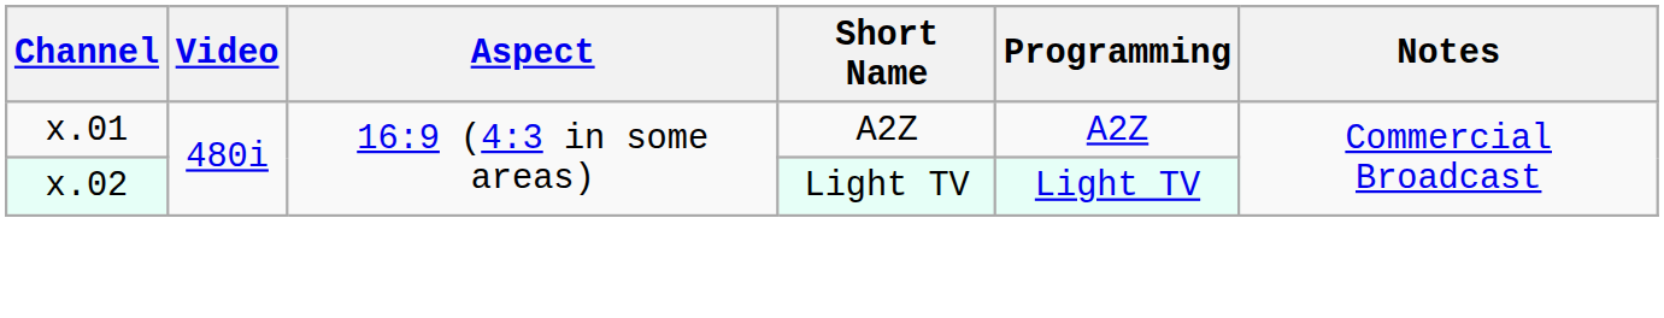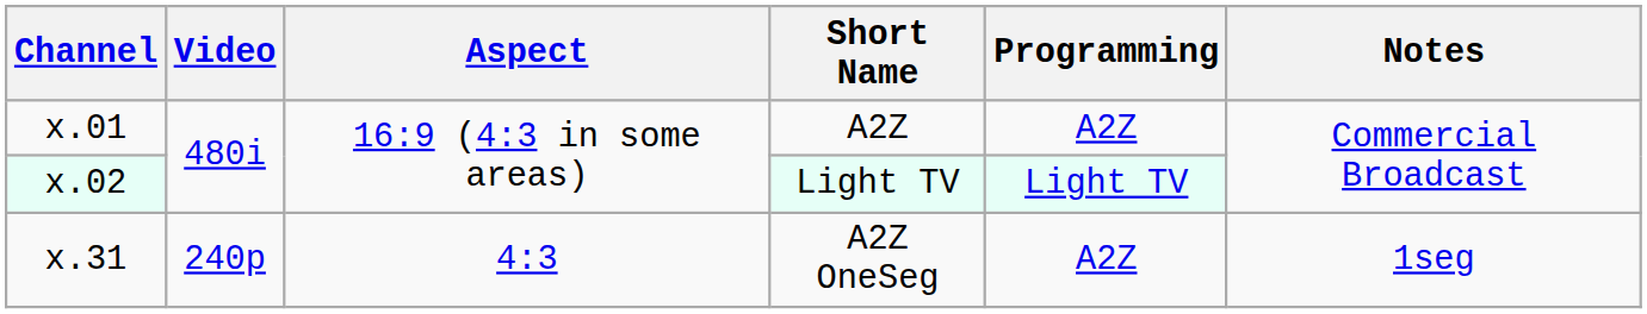 <table class="wikitable" style="width:100%; text-align:center;">
 <tr ZOE>
 <th><a href='#'>Channel</a></th>
 <th><a href='#'>Video</a></th>
 <th><a href='#'>Aspect</a></th>
 <th>Short Name</th>
 <th>Programming</th>
 <th>Notes</th>
 </tr>
 <tr>
 <td>x.01</td>
 <td rowspan="2"><a href='#'>480i</a></td>
 <td rowspan="2"><a href='#'>16:9</a> (<a href='#'>4:3</a> in some areas)</td>
 <td>A2Z</td>
 <td><a href='#'>A2Z</a> </td>
 <td rowspan="2"><a href='#'>Commercial Broadcast</a></td>
 </tr>
 <tr style="background-color: #E6FFF7;">
 <td>x.02</td>
 <td>Light TV</td>
 <td><a href='#'>Light TV</a> </td>
 </tr>
+<tr>
+<td>x.31</td>
+<td><a href='#'>240p</a></td>
+<td><a href='#'>4:3</a></td>
+<td>A2Z OneSeg</td>
+<td><a href='#'>A2Z</a></td>
+<td><a href='#'>1seg</a></td>
+</tr>
 </table>
